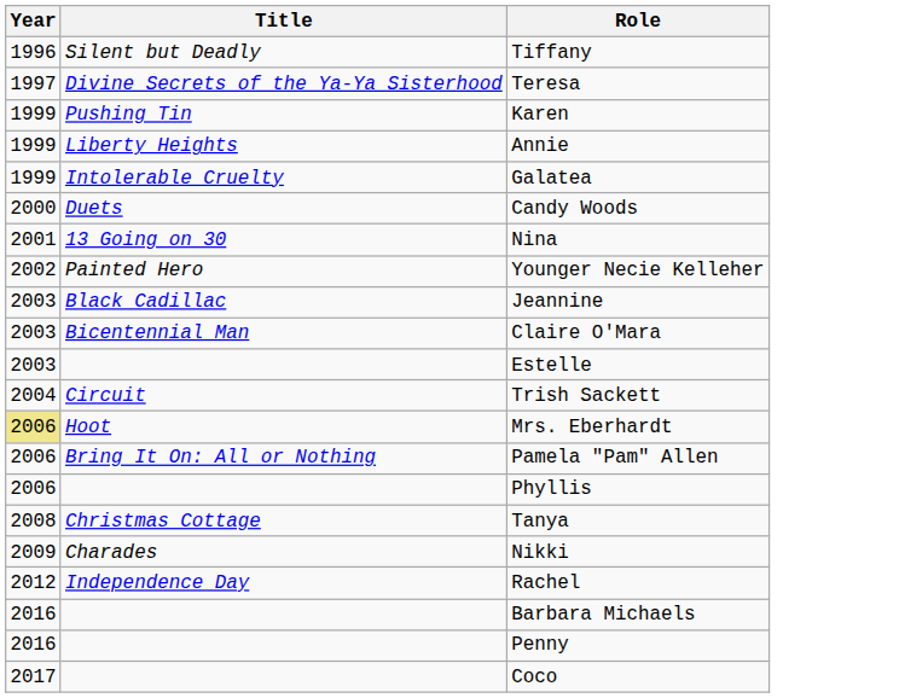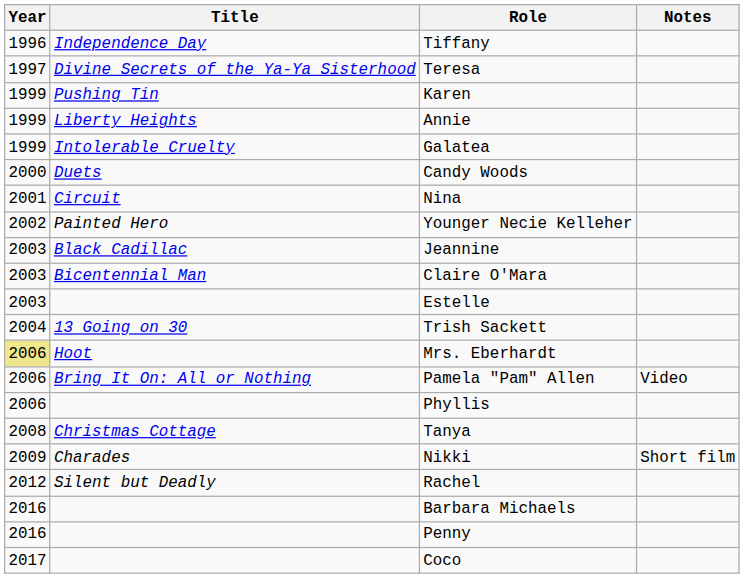 <table class="wikitable sortable">
 <tr>
 <th>Year</th>
 <th>Title</th>
 <th>Role</th>
+<th class="unsortable">Notes</th>
 </tr>
 <tr>
 <td>1996</td>
-<td><em>Silent but Deadly</em></td>
+<td><em><a href='#'>Independence Day</a></em></td>
 <td>Tiffany</td>
+<td></td>
 </tr>
 <tr>
 <td>1997</td>
 <td><em><a href='#'>Divine Secrets of the Ya-Ya Sisterhood</a></em></td>
 <td>Teresa</td>
+<td></td>
 </tr>
 <tr>
 <td>1999</td>
 <td><em><a href='#'>Pushing Tin</a></em></td>
 <td>Karen</td>
+<td></td>
 </tr>
 <tr>
 <td>1999</td>
 <td><em><a href='#'>Liberty Heights</a></em></td>
 <td>Annie</td>
+<td></td>
 </tr>
 <tr>
 <td>1999</td>
 <td><em><a href='#'>Intolerable Cruelty</a></em></td>
 <td>Galatea</td>
+<td></td>
 </tr>
 <tr>
 <td>2000</td>
 <td><em><a href='#'>Duets</a></em></td>
 <td>Candy Woods</td>
+<td></td>
 </tr>
 <tr>
 <td>2001</td>
-<td><em><a href='#'>13 Going on 30</a></em></td>
+<td><em><a href='#'>Circuit</a></em></td>
 <td>Nina</td>
+<td></td>
 </tr>
 <tr>
 <td>2002</td>
 <td><em>Painted Hero</em></td>
 <td>Younger Necie Kelleher</td>
+<td></td>
 </tr>
 <tr>
 <td>2003</td>
 <td><em><a href='#'>Black Cadillac</a></em></td>
 <td>Jeannine</td>
+<td></td>
 </tr>
 <tr>
 <td>2003</td>
 <td><em><a href='#'>Bicentennial Man</a></em></td>
 <td>Claire O'Mara</td>
+<td></td>
 </tr>
 <tr>
 <td>2003</td>
 <td><em></em></td>
 <td>Estelle</td>
+<td></td>
 </tr>
 <tr>
 <td>2004</td>
-<td><em><a href='#'>Circuit</a></em></td>
+<td><em><a href='#'>13 Going on 30</a></em></td>
 <td>Trish Sackett</td>
+<td></td>
 </tr>
 <tr>
 <td style="background: khaki;">2006</td>
 <td><em><a href='#'>Hoot</a></em></td>
 <td>Mrs. Eberhardt</td>
+<td></td>
 </tr>
 <tr>
 <td>2006</td>
 <td><em><a href='#'>Bring It On: All or Nothing</a></em></td>
 <td>Pamela "Pam" Allen</td>
+<td>Video</td>
 </tr>
 <tr>
 <td>2006</td>
 <td><em></em></td>
 <td>Phyllis</td>
+<td></td>
 </tr>
 <tr>
 <td>2008</td>
 <td><em><a href='#'>Christmas Cottage</a></em></td>
 <td>Tanya</td>
+<td></td>
 </tr>
 <tr>
 <td>2009</td>
 <td><em>Charades</em></td>
 <td>Nikki</td>
+<td>Short film</td>
 </tr>
 <tr>
 <td>2012</td>
-<td><em><a href='#'>Independence Day</a></em></td>
+<td><em>Silent but Deadly</em></td>
 <td>Rachel</td>
+<td></td>
 </tr>
 <tr>
 <td>2016</td>
 <td><em></em></td>
 <td>Barbara Michaels</td>
+<td></td>
 </tr>
 <tr>
 <td>2016</td>
 <td><em></em></td>
 <td>Penny</td>
+<td></td>
 </tr>
 <tr>
 <td>2017</td>
 <td><em></em></td>
 <td>Coco</td>
+<td></td>
 </tr>
 </table>
